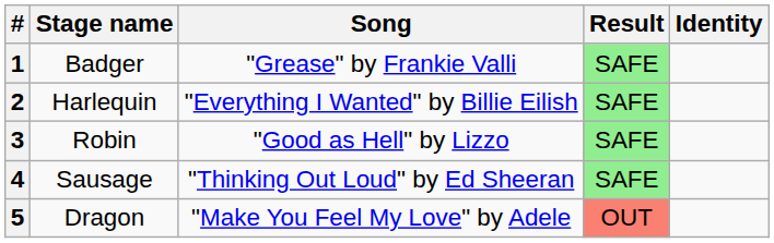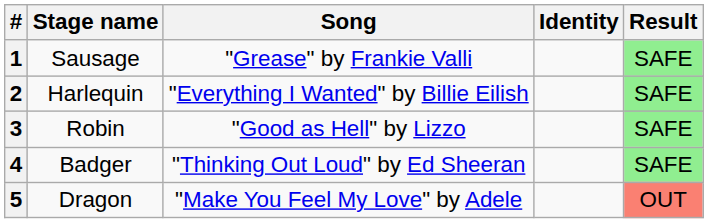 <table class="wikitable plainrowheaders" style="text-align: center;">
 <tr>
 <th>#</th>
 <th>Stage name</th>
 <th>Song</th>
+<th>Identity</th>
 <th>Result</th>
-<th>Identity</th>
 </tr>
 <tr>
 <th>1</th>
-<td>Badger</td>
+<td>Sausage</td>
 <td>"<a href='#'>Grease</a>" by <a href='#'>Frankie Valli</a></td>
+<td></td>
 <td bgcolor="lightgreen">SAFE</td>
-<td></td>
 </tr>
 <tr>
 <th>2</th>
 <td>Harlequin</td>
 <td>"<a href='#'>Everything I Wanted</a>" by <a href='#'>Billie Eilish</a></td>
+<td></td>
 <td bgcolor="lightgreen">SAFE</td>
-<td></td>
 </tr>
 <tr>
 <th>3</th>
 <td>Robin</td>
 <td>"<a href='#'>Good as Hell</a>" by <a href='#'>Lizzo</a></td>
+<td></td>
 <td bgcolor="lightgreen">SAFE</td>
-<td></td>
 </tr>
 <tr>
 <th>4</th>
-<td>Sausage</td>
+<td>Badger</td>
 <td>"<a href='#'>Thinking Out Loud</a>" by <a href='#'>Ed Sheeran</a></td>
+<td></td>
 <td bgcolor="lightgreen">SAFE</td>
-<td></td>
 </tr>
 <tr>
 <th>5</th>
 <td>Dragon</td>
 <td>"<a href='#'>Make You Feel My Love</a>" by <a href='#'>Adele</a></td>
+<td></td>
 <td bgcolor=salmon>OUT</td>
-<td></td>
 </tr>
 </table>
